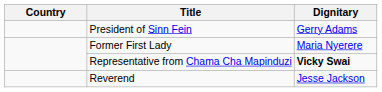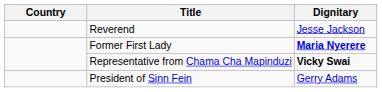 <table class="wikitable sortable">
 <tr>
 <th>Country</th>
 <th>Title</th>
 <th>Dignitary</th>
 </tr>
 <tr>
-<td></td>
-<td>President of <a href='#'>Sinn Fein</a></td>
-<td><a href='#'>Gerry Adams</a></td>
+<td width="120px"></td>
+<td>Reverend</td>
+<td width="120px"><a href='#'>Jesse Jackson</a></td>
 </tr>
 <tr>
 <td rowspan="2"></td>
 <td>Former First Lady</td>
-<td><a href='#'>Maria Nyerere</a></td>
+<td><strong><a href='#'>Maria Nyerere</a></strong></td>
 </tr>
 <tr>
 <td>Representative from <a href='#'>Chama Cha Mapinduzi</a></td>
 <td><strong>Vicky Swai</strong></td>
 </tr>
 <tr>
-<td width="120px"></td>
-<td>Reverend</td>
-<td width="120px"><a href='#'>Jesse Jackson</a></td>
+<td></td>
+<td>President of <a href='#'>Sinn Fein</a></td>
+<td><a href='#'>Gerry Adams</a></td>
 </tr>
 </table>
